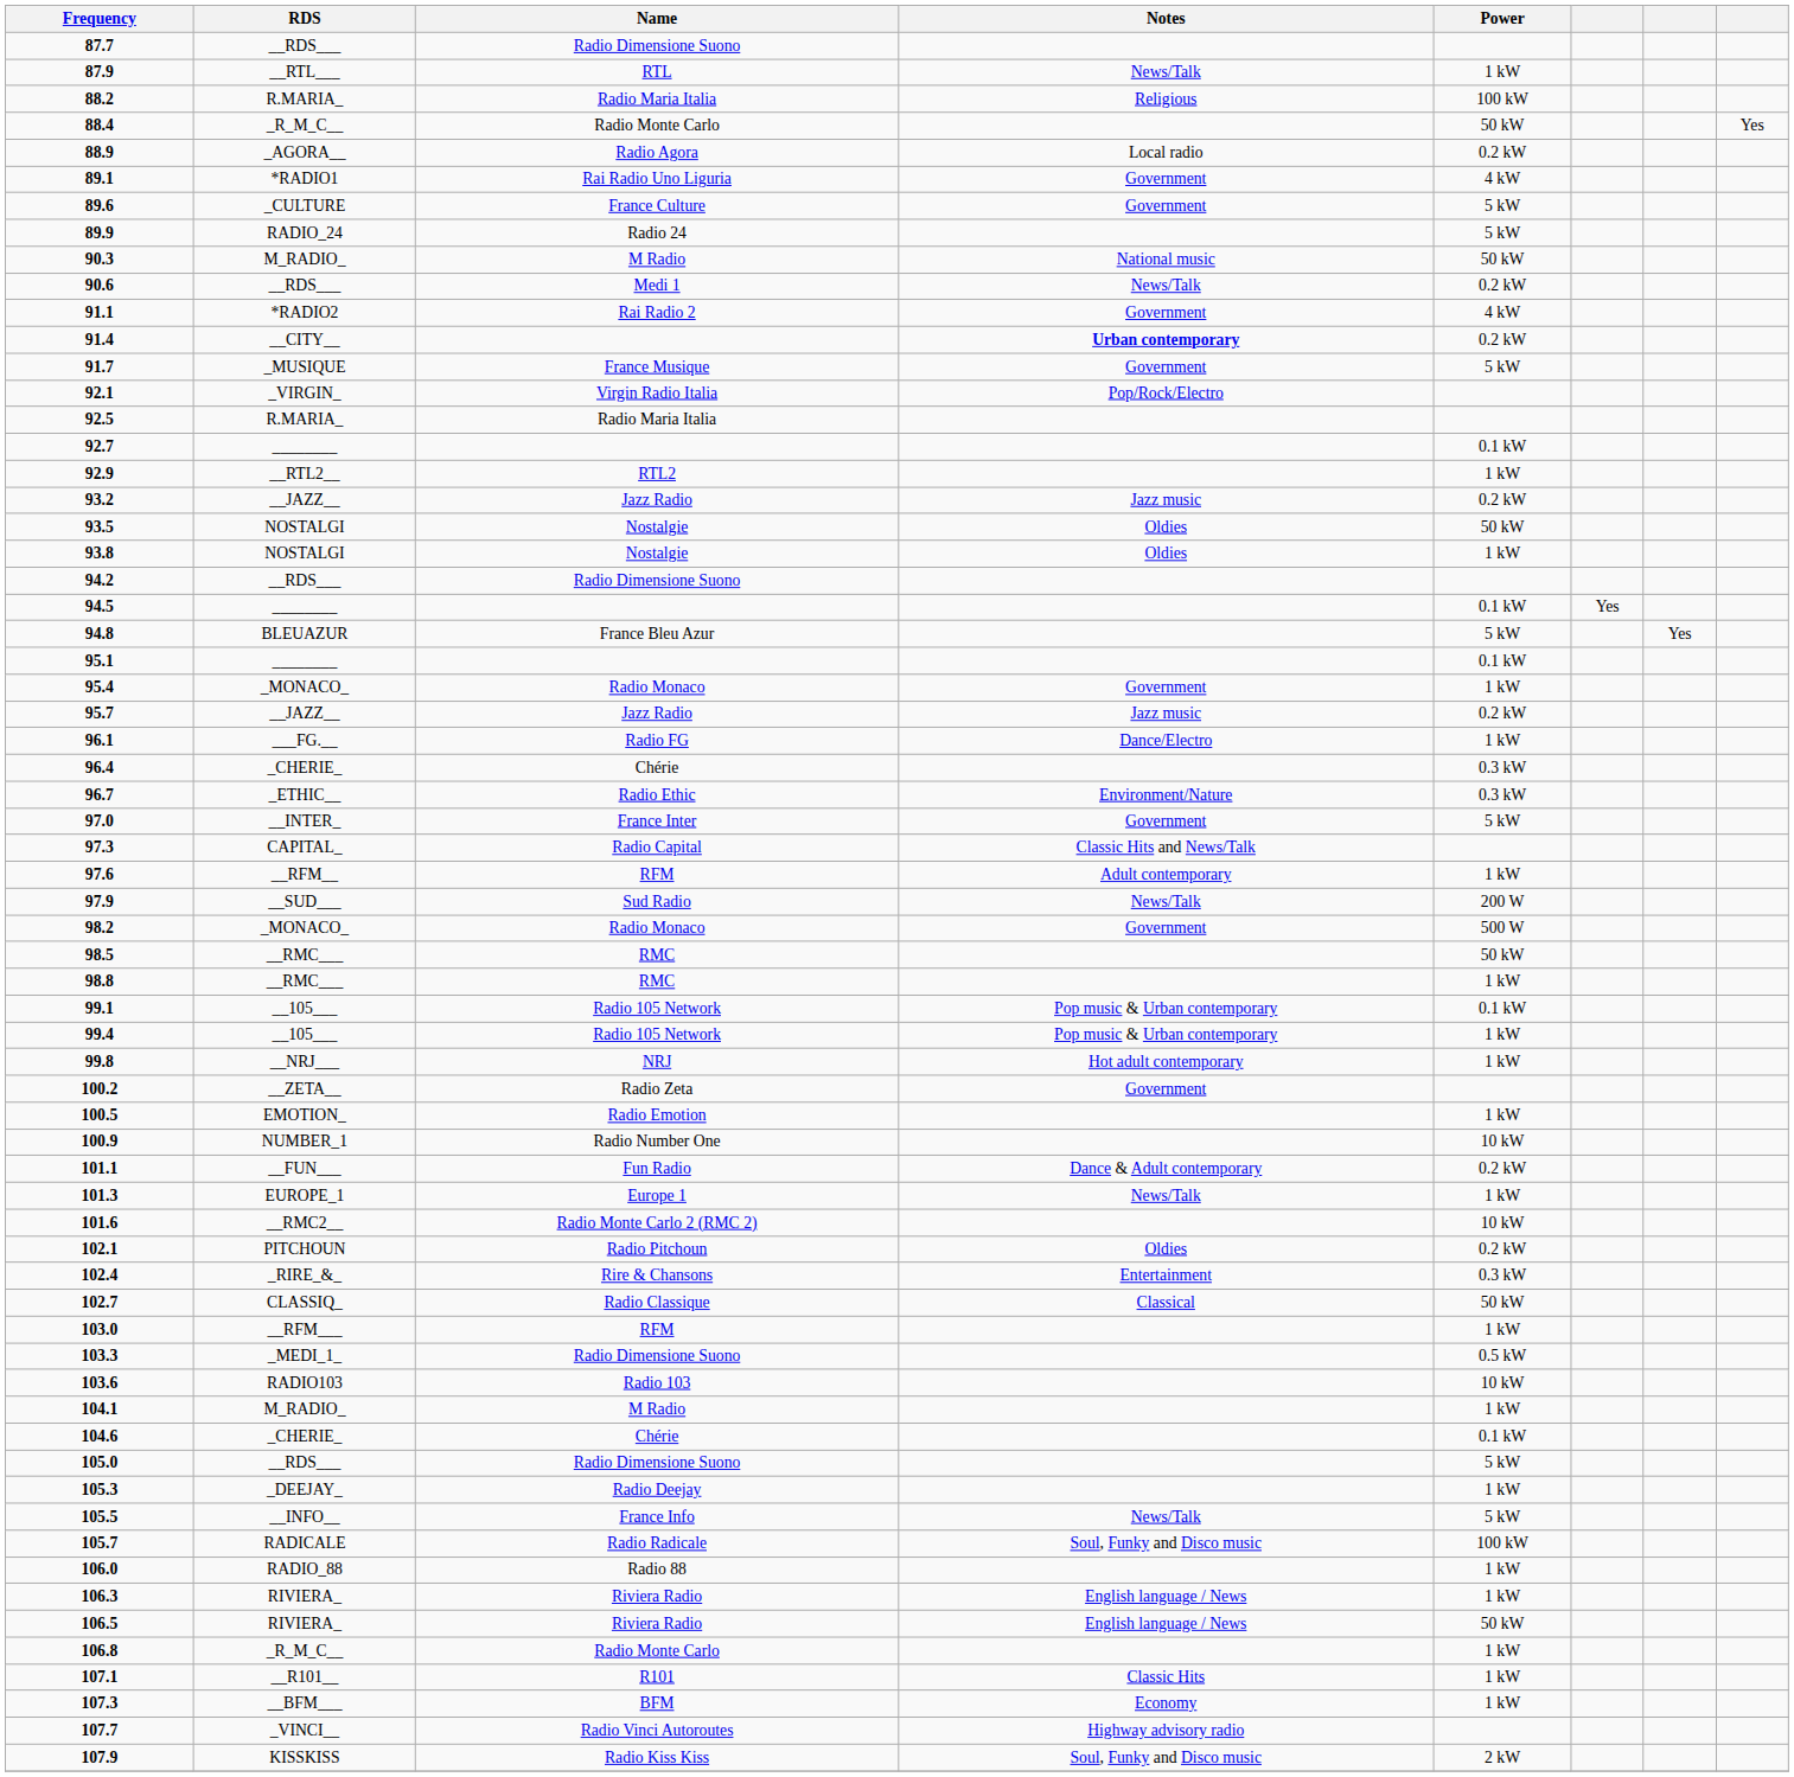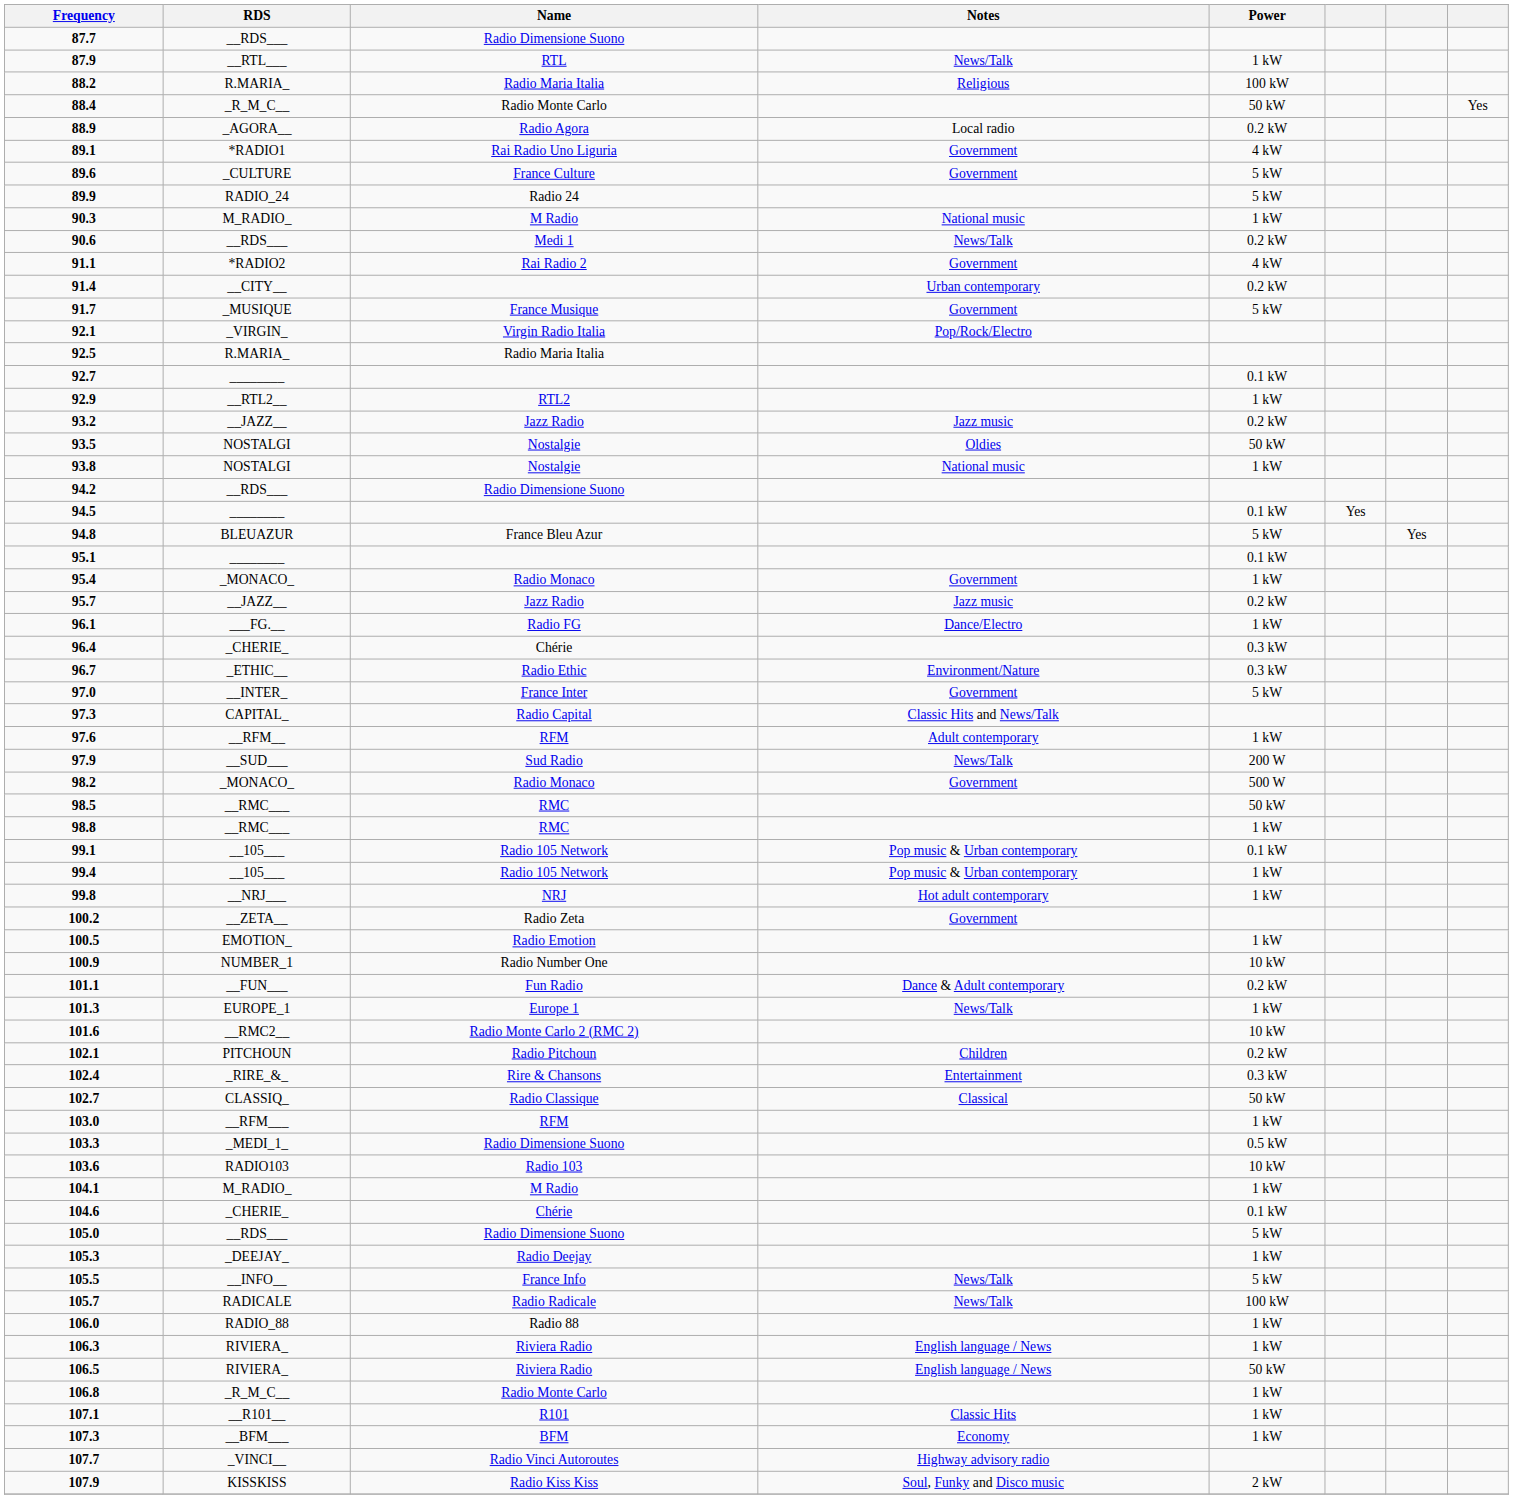 <table class="wikitable sortable" width="100%" style="text-align:center; font-size: 90%">
 <tr>
 <th><a href='#'>Frequency</a></th>
 <th>RDS</th>
 <th>Name</th>
 <th>Notes</th>
 <th>Power</th>
 <th></th>
 <th></th>
 <th></th>
 </tr>
 <tr>
 <td><strong>87.7</strong></td>
 <td>__RDS___</td>
 <td><a href='#'>Radio Dimensione Suono</a></td>
 <td></td>
 <td></td>
 <td></td>
 <td></td>
 <td></td>
 </tr>
 <tr>
 <td><strong>87.9</strong></td>
 <td>__RTL___</td>
 <td><a href='#'>RTL</a></td>
 <td><a href='#'>News/Talk</a></td>
 <td>1 kW</td>
 <td></td>
 <td></td>
 <td></td>
 </tr>
 <tr>
 <td><strong>88.2</strong></td>
 <td>R.MARIA_</td>
 <td><a href='#'>Radio Maria Italia</a></td>
 <td><a href='#'>Religious</a></td>
 <td>100 kW</td>
 <td></td>
 <td></td>
 <td></td>
 </tr>
 <tr>
 <td><strong>88.4</strong></td>
 <td>_R_M_C__</td>
 <td>Radio Monte Carlo</td>
 <td></td>
 <td>50 kW</td>
 <td></td>
 <td></td>
 <td>Yes</td>
 </tr>
 <tr>
 <td><strong>88.9</strong></td>
 <td>_AGORA__</td>
 <td><a href='#'>Radio Agora</a></td>
 <td>Local radio</td>
 <td>0.2 kW</td>
 <td></td>
 <td></td>
 <td></td>
 </tr>
 <tr>
 <td><strong>89.1</strong></td>
 <td>*RADIO1</td>
 <td><a href='#'>Rai Radio Uno Liguria</a></td>
 <td><a href='#'>Government</a></td>
 <td>4 kW</td>
 <td></td>
 <td></td>
 <td></td>
 </tr>
 <tr>
 <td><strong>89.6</strong></td>
 <td>_CULTURE</td>
 <td><a href='#'>France Culture</a></td>
 <td><a href='#'>Government</a></td>
 <td>5 kW</td>
 <td></td>
 <td></td>
 <td></td>
 </tr>
 <tr>
 <td><strong>89.9</strong></td>
 <td>RADIO_24</td>
 <td>Radio 24</td>
 <td></td>
 <td>5 kW</td>
 <td></td>
 <td></td>
 <td></td>
 </tr>
 <tr>
 <td><strong>90.3</strong></td>
 <td>M_RADIO_</td>
 <td><a href='#'>M Radio</a></td>
 <td><a href='#'>National music</a></td>
-<td>50 kW</td>
+<td>1 kW</td>
 <td></td>
 <td></td>
 <td></td>
 </tr>
 <tr>
 <td><strong>90.6</strong></td>
 <td>__RDS___</td>
 <td><a href='#'>Medi 1</a></td>
 <td><a href='#'>News/Talk</a></td>
 <td>0.2 kW</td>
 <td></td>
 <td></td>
 <td></td>
 </tr>
 <tr>
 <td><strong>91.1</strong></td>
 <td>*RADIO2</td>
 <td><a href='#'>Rai Radio 2</a></td>
 <td><a href='#'>Government</a></td>
 <td>4 kW</td>
 <td></td>
 <td></td>
 <td></td>
 </tr>
 <tr>
 <td><strong>91.4</strong></td>
 <td>__CITY__</td>
 <td></td>
-<td><strong><a href='#'>Urban contemporary</a></strong></td>
+<td><a href='#'>Urban contemporary</a></td>
 <td>0.2 kW</td>
 <td></td>
 <td></td>
 <td></td>
 </tr>
 <tr>
 <td><strong>91.7</strong></td>
 <td>_MUSIQUE</td>
 <td><a href='#'>France Musique</a></td>
 <td><a href='#'>Government</a></td>
 <td>5 kW</td>
 <td></td>
 <td></td>
 <td></td>
 </tr>
 <tr>
 <td><strong>92.1</strong></td>
 <td>_VIRGIN_</td>
 <td><a href='#'>Virgin Radio Italia</a></td>
 <td><a href='#'>Pop/Rock/Electro</a></td>
 <td></td>
 <td></td>
 <td></td>
 <td></td>
 </tr>
 <tr>
 <td><strong>92.5</strong></td>
 <td>R.MARIA_</td>
 <td>Radio Maria Italia</td>
 <td></td>
 <td></td>
 <td></td>
 <td></td>
 <td></td>
 </tr>
 <tr>
 <td><strong>92.7</strong></td>
 <td>________</td>
 <td></td>
 <td></td>
 <td>0.1 kW</td>
 <td></td>
 <td></td>
 <td></td>
 </tr>
 <tr>
 <td><strong>92.9</strong></td>
 <td>__RTL2__</td>
 <td><a href='#'>RTL2</a></td>
 <td></td>
 <td>1 kW</td>
 <td></td>
 <td></td>
 <td></td>
 </tr>
 <tr>
 <td><strong>93.2</strong></td>
 <td>__JAZZ__</td>
 <td><a href='#'>Jazz Radio</a></td>
 <td><a href='#'>Jazz music</a></td>
 <td>0.2 kW</td>
 <td></td>
 <td></td>
 <td></td>
 </tr>
 <tr>
 <td><strong>93.5</strong></td>
 <td>NOSTALGI</td>
 <td><a href='#'>Nostalgie</a></td>
 <td><a href='#'>Oldies</a></td>
 <td>50 kW</td>
 <td></td>
 <td></td>
 <td></td>
 </tr>
 <tr>
 <td><strong>93.8</strong></td>
 <td>NOSTALGI</td>
 <td><a href='#'>Nostalgie</a></td>
-<td><a href='#'>Oldies</a></td>
+<td><a href='#'>National music</a></td>
 <td>1 kW</td>
 <td></td>
 <td></td>
 <td></td>
 </tr>
 <tr>
 <td><strong>94.2</strong></td>
 <td>__RDS___</td>
 <td><a href='#'>Radio Dimensione Suono</a></td>
 <td></td>
 <td></td>
 <td></td>
 <td></td>
 <td></td>
 </tr>
 <tr>
 <td><strong>94.5</strong></td>
 <td>________</td>
 <td></td>
 <td></td>
 <td>0.1 kW</td>
 <td>Yes</td>
 <td></td>
 <td></td>
 </tr>
 <tr>
 <td><strong>94.8</strong></td>
 <td>BLEUAZUR</td>
 <td>France Bleu Azur</td>
 <td></td>
 <td>5 kW</td>
 <td></td>
 <td>Yes</td>
 <td></td>
 </tr>
 <tr>
 <td><strong>95.1</strong></td>
 <td>________</td>
 <td></td>
 <td></td>
 <td>0.1 kW</td>
 <td></td>
 <td></td>
 <td></td>
 </tr>
 <tr>
 <td><strong>95.4</strong></td>
 <td>_MONACO_</td>
 <td><a href='#'>Radio Monaco</a></td>
 <td><a href='#'>Government</a></td>
 <td>1 kW</td>
 <td></td>
 <td></td>
 <td></td>
 </tr>
 <tr>
 <td><strong>95.7</strong></td>
 <td>__JAZZ__</td>
 <td><a href='#'>Jazz Radio</a></td>
 <td><a href='#'>Jazz music</a></td>
 <td>0.2 kW</td>
 <td></td>
 <td></td>
 <td></td>
 </tr>
 <tr>
 <td><strong>96.1</strong></td>
 <td>___FG.__</td>
 <td><a href='#'>Radio FG</a></td>
 <td><a href='#'>Dance/Electro</a></td>
 <td>1 kW</td>
 <td></td>
 <td></td>
 <td></td>
 </tr>
 <tr>
 <td><strong>96.4</strong></td>
 <td>_CHERIE_</td>
 <td>Chérie</td>
 <td></td>
 <td>0.3 kW</td>
 <td></td>
 <td></td>
 <td></td>
 </tr>
 <tr>
 <td><strong>96.7</strong></td>
 <td>_ETHIC__</td>
 <td><a href='#'>Radio Ethic</a></td>
 <td><a href='#'>Environment/Nature</a></td>
 <td>0.3 kW</td>
 <td></td>
 <td></td>
 <td></td>
 </tr>
 <tr>
 <td><strong>97.0</strong></td>
 <td>__INTER_</td>
 <td><a href='#'>France Inter</a></td>
 <td><a href='#'>Government</a></td>
 <td>5 kW</td>
 <td></td>
 <td></td>
 <td></td>
 </tr>
 <tr>
 <td><strong>97.3</strong></td>
 <td>CAPITAL_</td>
 <td><a href='#'>Radio Capital</a></td>
 <td><a href='#'>Classic Hits</a> and <a href='#'>News/Talk</a></td>
 <td></td>
 <td></td>
 <td></td>
 <td></td>
 </tr>
 <tr>
 <td><strong>97.6</strong></td>
 <td>__RFM__</td>
 <td><a href='#'>RFM</a></td>
 <td><a href='#'>Adult contemporary</a></td>
 <td>1 kW</td>
 <td></td>
 <td></td>
 <td></td>
 </tr>
 <tr>
 <td><strong>97.9</strong></td>
 <td>__SUD___</td>
 <td><a href='#'>Sud Radio</a></td>
 <td><a href='#'>News/Talk</a></td>
 <td>200 W</td>
 <td></td>
 <td></td>
 <td></td>
 </tr>
 <tr>
 <td><strong>98.2</strong></td>
 <td>_MONACO_</td>
 <td><a href='#'>Radio Monaco</a></td>
 <td><a href='#'>Government</a></td>
 <td>500 W</td>
 <td></td>
 <td></td>
 <td></td>
 </tr>
 <tr>
 <td><strong>98.5</strong></td>
 <td>__RMC___</td>
 <td><a href='#'>RMC</a></td>
 <td></td>
 <td>50 kW</td>
 <td></td>
 <td></td>
 <td></td>
 </tr>
 <tr>
 <td><strong>98.8</strong></td>
 <td>__RMC___</td>
 <td><a href='#'>RMC</a></td>
 <td></td>
 <td>1 kW</td>
 <td></td>
 <td></td>
 <td></td>
 </tr>
 <tr>
 <td><strong>99.1</strong></td>
 <td>__105___</td>
 <td><a href='#'>Radio 105 Network</a></td>
 <td><a href='#'>Pop music</a> & <a href='#'>Urban contemporary</a></td>
 <td>0.1 kW</td>
 <td></td>
 <td></td>
 <td></td>
 </tr>
 <tr>
 <td><strong>99.4</strong></td>
 <td>__105___</td>
 <td><a href='#'>Radio 105 Network</a></td>
 <td><a href='#'>Pop music</a> & <a href='#'>Urban contemporary</a></td>
 <td>1 kW</td>
 <td></td>
 <td></td>
 <td></td>
 </tr>
 <tr>
 <td><strong>99.8</strong></td>
 <td>__NRJ___</td>
 <td><a href='#'>NRJ</a></td>
 <td><a href='#'>Hot adult contemporary</a></td>
 <td>1 kW</td>
 <td></td>
 <td></td>
 <td></td>
 </tr>
 <tr>
 <td><strong>100.2</strong></td>
 <td>__ZETA__</td>
 <td>Radio Zeta</td>
 <td><a href='#'>Government</a></td>
 <td></td>
 <td></td>
 <td></td>
 <td></td>
 </tr>
 <tr>
 <td><strong>100.5</strong></td>
 <td>EMOTION_</td>
 <td><a href='#'>Radio Emotion</a></td>
 <td></td>
 <td>1 kW</td>
 <td></td>
 <td></td>
 <td></td>
 </tr>
 <tr>
 <td><strong>100.9</strong></td>
 <td>NUMBER_1</td>
 <td>Radio Number One</td>
 <td></td>
 <td>10 kW</td>
 <td></td>
 <td></td>
 <td></td>
 </tr>
 <tr>
 <td><strong>101.1</strong></td>
 <td>__FUN___</td>
 <td><a href='#'>Fun Radio</a></td>
 <td><a href='#'>Dance</a> & <a href='#'>Adult contemporary</a></td>
 <td>0.2 kW</td>
 <td></td>
 <td></td>
 <td></td>
 </tr>
 <tr>
 <td><strong>101.3</strong></td>
 <td>EUROPE_1</td>
 <td><a href='#'>Europe 1</a></td>
 <td><a href='#'>News/Talk</a></td>
 <td>1 kW</td>
 <td></td>
 <td></td>
 <td></td>
 </tr>
 <tr>
 <td><strong>101.6</strong></td>
 <td>__RMC2__</td>
 <td><a href='#'>Radio Monte Carlo 2 (RMC 2)</a></td>
 <td></td>
 <td>10 kW</td>
 <td></td>
 <td></td>
 <td></td>
 </tr>
 <tr>
 <td><strong>102.1</strong></td>
 <td>PITCHOUN</td>
 <td><a href='#'>Radio Pitchoun</a></td>
-<td><a href='#'>Oldies</a></td>
+<td><a href='#'>Children</a></td>
 <td>0.2 kW</td>
 <td></td>
 <td></td>
 <td></td>
 </tr>
 <tr>
 <td><strong>102.4</strong></td>
 <td>_RIRE_&_</td>
 <td><a href='#'>Rire & Chansons</a></td>
 <td><a href='#'>Entertainment</a></td>
 <td>0.3 kW</td>
 <td></td>
 <td></td>
 <td></td>
 </tr>
 <tr>
 <td><strong>102.7</strong></td>
 <td>CLASSIQ_</td>
 <td><a href='#'>Radio Classique</a></td>
 <td><a href='#'>Classical</a></td>
 <td>50 kW</td>
 <td></td>
 <td></td>
 <td></td>
 </tr>
 <tr>
 <td><strong>103.0</strong></td>
 <td>__RFM___</td>
 <td><a href='#'>RFM</a></td>
 <td></td>
 <td>1 kW</td>
 <td></td>
 <td></td>
 <td></td>
 </tr>
 <tr>
 <td><strong>103.3</strong></td>
 <td>_MEDI_1_</td>
 <td><a href='#'>Radio Dimensione Suono</a></td>
 <td></td>
 <td>0.5 kW</td>
 <td></td>
 <td></td>
 <td></td>
 </tr>
 <tr>
 <td><strong>103.6</strong></td>
 <td>RADIO103</td>
 <td><a href='#'>Radio 103</a></td>
 <td></td>
 <td>10 kW</td>
 <td></td>
 <td></td>
 <td></td>
 </tr>
 <tr>
 <td><strong>104.1</strong></td>
 <td>M_RADIO_</td>
 <td><a href='#'>M Radio</a></td>
 <td></td>
 <td>1 kW</td>
 <td></td>
 <td></td>
 <td></td>
 </tr>
 <tr>
 <td><strong>104.6</strong></td>
 <td>_CHERIE_</td>
 <td><a href='#'>Chérie</a></td>
 <td></td>
 <td>0.1 kW</td>
 <td></td>
 <td></td>
 <td></td>
 </tr>
 <tr>
 <td><strong>105.0</strong></td>
 <td>__RDS___</td>
 <td><a href='#'>Radio Dimensione Suono</a></td>
 <td></td>
 <td>5 kW</td>
 <td></td>
 <td></td>
 <td></td>
 </tr>
 <tr>
 <td><strong>105.3</strong></td>
 <td>_DEEJAY_</td>
 <td><a href='#'>Radio Deejay</a></td>
 <td></td>
 <td>1 kW</td>
 <td></td>
 <td></td>
 <td></td>
 </tr>
 <tr>
 <td><strong>105.5</strong></td>
 <td>__INFO__</td>
 <td><a href='#'>France Info</a></td>
 <td><a href='#'>News/Talk</a></td>
 <td>5 kW</td>
 <td></td>
 <td></td>
 <td></td>
 </tr>
 <tr>
 <td><strong>105.7</strong></td>
 <td>RADICALE</td>
 <td><a href='#'>Radio Radicale</a></td>
-<td><a href='#'>Soul</a>, <a href='#'>Funky</a> and <a href='#'>Disco music</a></td>
+<td><a href='#'>News/Talk</a></td>
 <td>100 kW</td>
 <td></td>
 <td></td>
 <td></td>
 </tr>
 <tr>
 <td><strong>106.0</strong></td>
 <td>RADIO_88</td>
 <td>Radio 88</td>
 <td></td>
 <td>1 kW</td>
 <td></td>
 <td></td>
 <td></td>
 </tr>
 <tr>
 <td><strong>106.3</strong></td>
 <td>RIVIERA_</td>
 <td><a href='#'>Riviera Radio</a></td>
 <td><a href='#'>English language / News</a></td>
 <td>1 kW</td>
 <td></td>
 <td></td>
 <td></td>
 </tr>
 <tr>
 <td><strong>106.5</strong></td>
 <td>RIVIERA_</td>
 <td><a href='#'>Riviera Radio</a></td>
 <td><a href='#'>English language / News</a></td>
 <td>50 kW</td>
 <td></td>
 <td></td>
 <td></td>
 </tr>
 <tr>
 <td><strong>106.8</strong></td>
 <td>_R_M_C__</td>
 <td><a href='#'>Radio Monte Carlo</a></td>
 <td></td>
 <td>1 kW</td>
 <td></td>
 <td></td>
 <td></td>
 </tr>
 <tr>
 <td><strong>107.1</strong></td>
 <td>__R101__</td>
 <td><a href='#'>R101</a></td>
 <td><a href='#'>Classic Hits</a></td>
 <td>1 kW</td>
 <td></td>
 <td></td>
 <td></td>
 </tr>
 <tr>
 <td><strong>107.3</strong></td>
 <td>__BFM___</td>
 <td><a href='#'>BFM</a></td>
 <td><a href='#'>Economy</a></td>
 <td>1 kW</td>
 <td></td>
 <td></td>
 <td></td>
 </tr>
 <tr>
 <td><strong>107.7</strong></td>
 <td>_VINCI__</td>
 <td><a href='#'>Radio Vinci Autoroutes</a></td>
 <td><a href='#'>Highway advisory radio</a></td>
 <td></td>
 <td></td>
 <td></td>
 <td></td>
 </tr>
 <tr>
 <td><strong>107.9</strong></td>
 <td>KISSKISS</td>
 <td><a href='#'>Radio Kiss Kiss</a></td>
 <td><a href='#'>Soul</a>, <a href='#'>Funky</a> and <a href='#'>Disco music</a></td>
 <td>2 kW</td>
 <td></td>
 <td></td>
 <td></td>
 </tr>
 <tr>
 </tr>
 </table>
